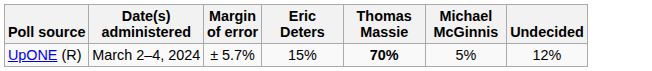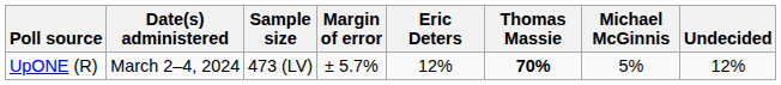 <table class="wikitable" style="font-size:90%;text-align:center;">
 <tr valign=bottom>
 <th>Poll source</th>
 <th>Date(s)<br>administered</th>
+<th>Sample<br>size</th>
 <th>Margin<br>of error</th>
 <th style="width:75px;">Eric<br>Deters</th>
 <th style="width:75px;">Thomas<br>Massie</th>
 <th style="width:75px;">Michael<br>McGinnis</th>
 <th>Undecided</th>
 </tr>
 <tr>
 <td style="text-align:left;"><a href='#'>UpONE</a> (R)</td>
 <td>March 2–4, 2024</td>
+<td>473 (LV)</td>
 <td>± 5.7%</td>
-<td>15%</td>
+<td>12%</td>
 <td><strong>70%</strong></td>
 <td>5%</td>
 <td>12%</td>
 </tr>
 </table>
